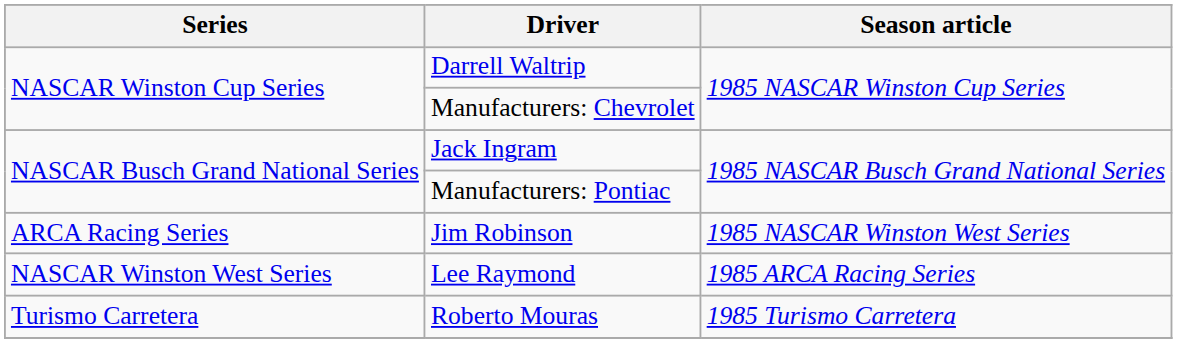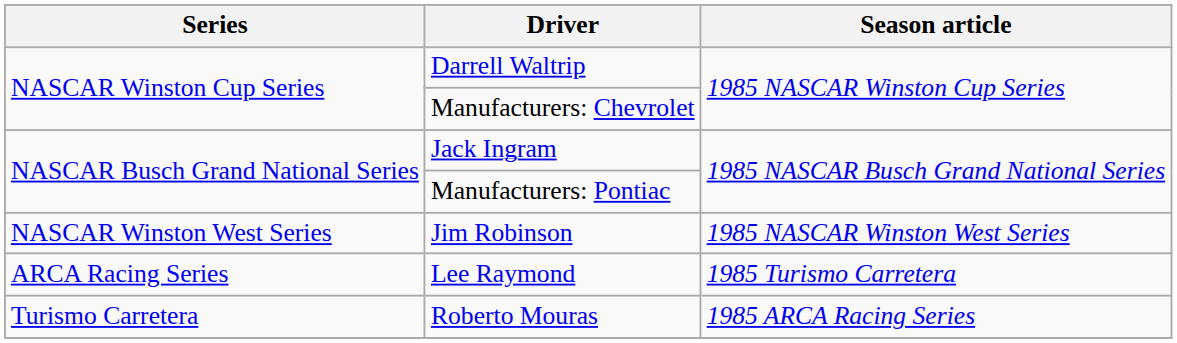 <table class="wikitable" style="font-size: 87%;">
 <tr>
 <th>Series</th>
 <th>Driver</th>
 <th>Season article</th>
 </tr>
 <tr>
 <td rowspan=2><a href='#'>NASCAR Winston Cup Series</a></td>
 <td> <a href='#'>Darrell Waltrip</a></td>
 <td rowspan=2><em><a href='#'>1985 NASCAR Winston Cup Series</a></em></td>
 </tr>
 <tr>
 <td>Manufacturers:  <a href='#'>Chevrolet</a></td>
 </tr>
 <tr>
 <td rowspan=2><a href='#'>NASCAR Busch Grand National Series</a></td>
 <td> <a href='#'>Jack Ingram</a></td>
 <td rowspan=2><em><a href='#'>1985 NASCAR Busch Grand National Series</a></em></td>
 </tr>
 <tr>
 <td>Manufacturers:  <a href='#'>Pontiac</a></td>
 </tr>
 <tr>
-<td><a href='#'>ARCA Racing Series</a></td>
+<td><a href='#'>NASCAR Winston West Series</a></td>
 <td> <a href='#'>Jim Robinson</a></td>
 <td><em><a href='#'>1985 NASCAR Winston West Series</a></em></td>
 </tr>
 <tr>
-<td><a href='#'>NASCAR Winston West Series</a></td>
+<td><a href='#'>ARCA Racing Series</a></td>
 <td> <a href='#'>Lee Raymond</a></td>
-<td><em><a href='#'>1985 ARCA Racing Series</a></em></td>
+<td><em><a href='#'>1985 Turismo Carretera</a></em></td>
 </tr>
 <tr>
 <td><a href='#'>Turismo Carretera</a></td>
 <td> <a href='#'>Roberto Mouras</a></td>
-<td><em><a href='#'>1985 Turismo Carretera</a></em></td>
+<td><em><a href='#'>1985 ARCA Racing Series</a></em></td>
 </tr>
 <tr>
 </tr>
 </table>
